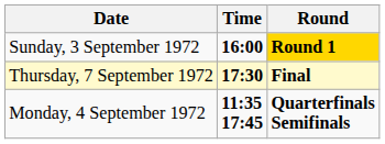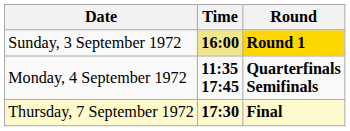 <table class="wikitable">
 <tr>
 <th>Date</th>
 <th>Time</th>
 <th>Round</th>
 </tr>
 <tr>
 <td>Sunday, 3 September 1972</td>
-<td><strong>16:00</strong></td>
+<td style="background: khaki;"><strong>16:00</strong></td>
 <td style="background: gold;"><strong>Round 1</strong></td>
+</tr>
+<tr>
+<td>Monday, 4 September 1972</td>
+<td><strong>11:35<br>17:45</strong></td>
+<td><strong>Quarterfinals<br>Semifinals</strong></td>
 </tr>
 <tr>
 <td style=background:lemonchiffon>Thursday, 7 September 1972</td>
 <td style=background:lemonchiffon><strong>17:30</strong></td>
 <td style=background:lemonchiffon><strong>Final</strong></td>
 </tr>
-<tr>
-<td>Monday, 4 September 1972</td>
-<td><strong>11:35<br>17:45</strong></td>
-<td><strong>Quarterfinals<br>Semifinals</strong></td>
-</tr>
 </table>
